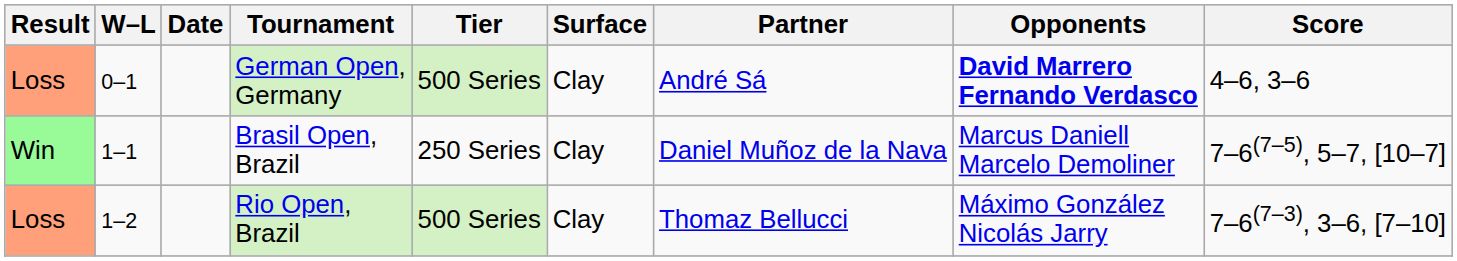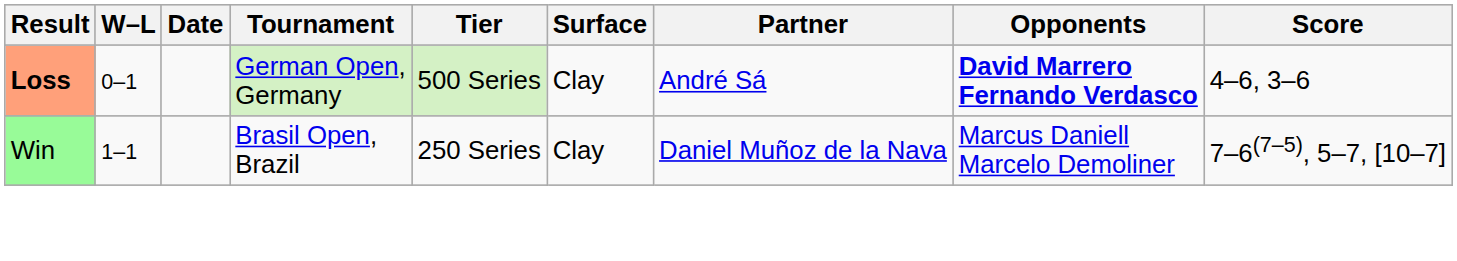 <table class="sortable wikitable">
 <tr>
 <th>Result</th>
 <th class="unsortable">W–L</th>
 <th>Date</th>
 <th>Tournament</th>
 <th>Tier</th>
 <th>Surface</th>
 <th>Partner</th>
 <th>Opponents</th>
 <th class="unsortable">Score</th>
 </tr>
 <tr>
-<td bgcolor=FFA07A>Loss</td>
+<td bgcolor=FFA07A><strong>Loss</strong></td>
 <td><small>0–1</small></td>
 <td><a href='#'></a></td>
 <td style="background:#D4F1C5;"><a href='#'>German Open</a>,<br>Germany</td>
 <td style="background:#D4F1C5;">500 Series</td>
 <td>Clay</td>
 <td> <a href='#'>André Sá</a></td>
 <td><strong> <a href='#'>David Marrero</a><br> <a href='#'>Fernando Verdasco</a></strong></td>
 <td>4–6, 3–6</td>
 </tr>
 <tr>
 <td bgcolor=98FB98>Win</td>
 <td><small>1–1</small></td>
 <td><a href='#'></a></td>
 <td><a href='#'>Brasil Open</a>,<br>Brazil</td>
 <td>250 Series</td>
 <td>Clay</td>
 <td> <a href='#'>Daniel Muñoz de la Nava</a></td>
 <td> <a href='#'>Marcus Daniell</a><br> <a href='#'>Marcelo Demoliner</a></td>
 <td>7–6<sup>(7–5)</sup>, 5–7, [10–7]</td>
 </tr>
-<tr>
-<td bgcolor=FFA07A>Loss</td>
-<td><small>1–2</small></td>
-<td><a href='#'></a></td>
-<td style="background:#D4F1C5;"><a href='#'>Rio Open</a>,<br>Brazil</td>
-<td style="background:#D4F1C5;">500 Series</td>
-<td>Clay</td>
-<td> <a href='#'>Thomaz Bellucci</a></td>
-<td> <a href='#'>Máximo González</a><br> <a href='#'>Nicolás Jarry</a></td>
-<td>7–6<sup>(7–3)</sup>, 3–6, [7–10]</td>
-</tr>
 </table>
